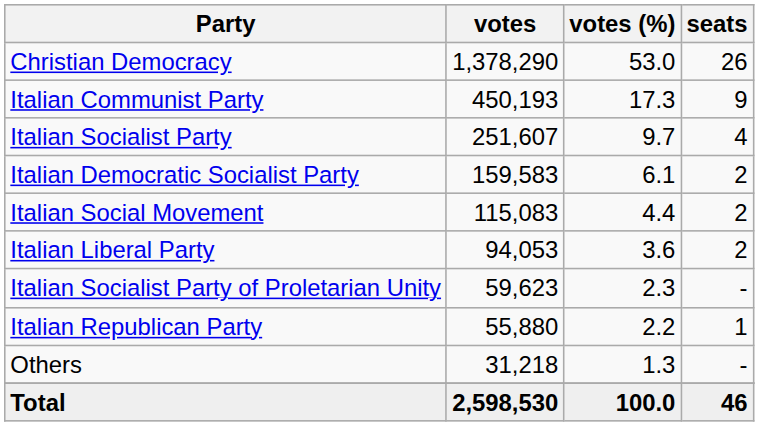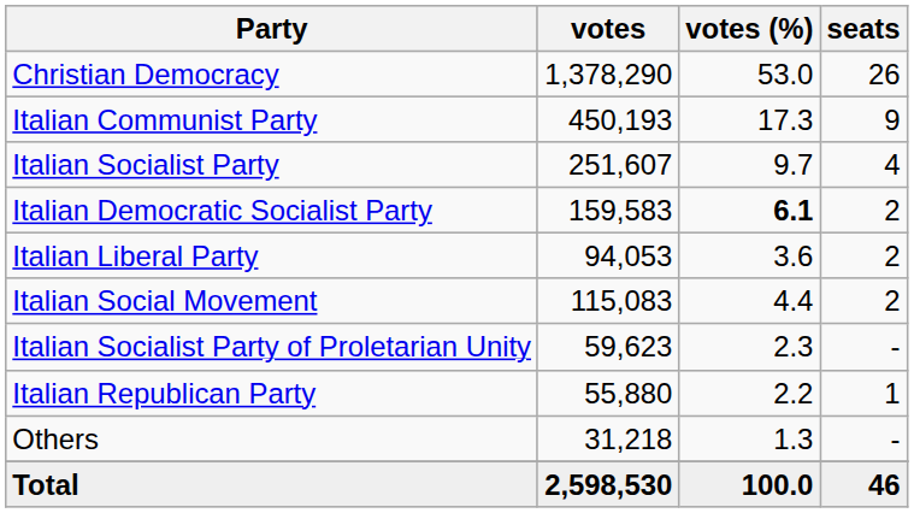 <table class="wikitable" style="font-size:95%">
 <tr bgcolor="EFEFEF">
 <th>Party</th>
 <th>votes</th>
 <th>votes (%)</th>
 <th>seats</th>
 </tr>
 <tr>
 <td><a href='#'>Christian Democracy</a></td>
 <td align=right>1,378,290</td>
 <td align=right>53.0</td>
 <td align=right>26</td>
 </tr>
 <tr>
 <td><a href='#'>Italian Communist Party</a></td>
 <td align=right>450,193</td>
 <td align=right>17.3</td>
 <td align=right>9</td>
 </tr>
 <tr>
 <td><a href='#'>Italian Socialist Party</a></td>
 <td align=right>251,607</td>
 <td align=right>9.7</td>
 <td align=right>4</td>
 </tr>
 <tr>
 <td><a href='#'>Italian Democratic Socialist Party</a></td>
 <td align=right>159,583</td>
-<td align=right>6.1</td>
+<td align=right><strong>6.1</strong></td>
+<td align=right>2</td>
+</tr>
+<tr>
+<td><a href='#'>Italian Liberal Party</a></td>
+<td align=right>94,053</td>
+<td align=right>3.6</td>
 <td align=right>2</td>
 </tr>
 <tr>
 <td><a href='#'>Italian Social Movement</a></td>
 <td align=right>115,083</td>
 <td align=right>4.4</td>
-<td align=right>2</td>
-</tr>
-<tr>
-<td><a href='#'>Italian Liberal Party</a></td>
-<td align=right>94,053</td>
-<td align=right>3.6</td>
 <td align=right>2</td>
 </tr>
 <tr>
 <td><a href='#'>Italian Socialist Party of Proletarian Unity</a></td>
 <td align=right>59,623</td>
 <td align=right>2.3</td>
 <td align=right>-</td>
 </tr>
 <tr>
 <td><a href='#'>Italian Republican Party</a></td>
 <td align=right>55,880</td>
 <td align=right>2.2</td>
 <td align=right>1</td>
 </tr>
 <tr>
 <td>Others</td>
 <td align=right>31,218</td>
 <td align=right>1.3</td>
 <td align=right>-</td>
 </tr>
 <tr>
 </tr>
 <tr bgcolor="EFEFEF">
 <td><strong>Total</strong></td>
 <td align=right><strong>2,598,530</strong></td>
 <td align=right><strong>100.0</strong></td>
 <td align=right><strong>46</strong></td>
 </tr>
 </table>
